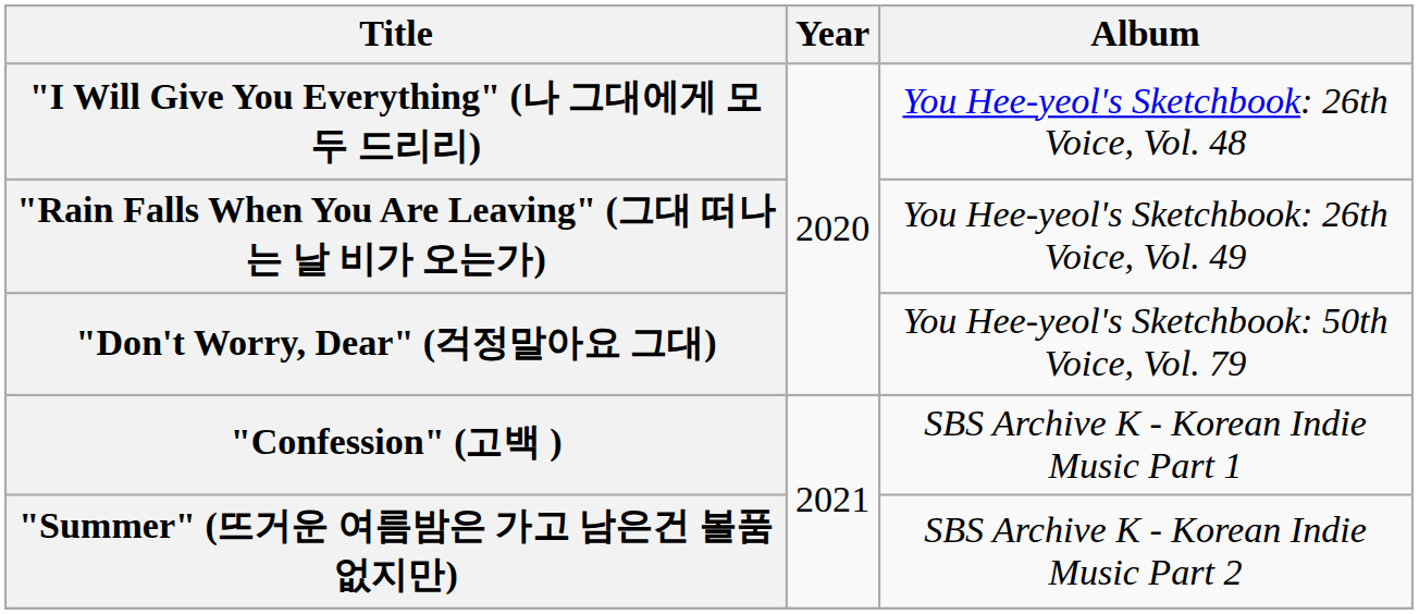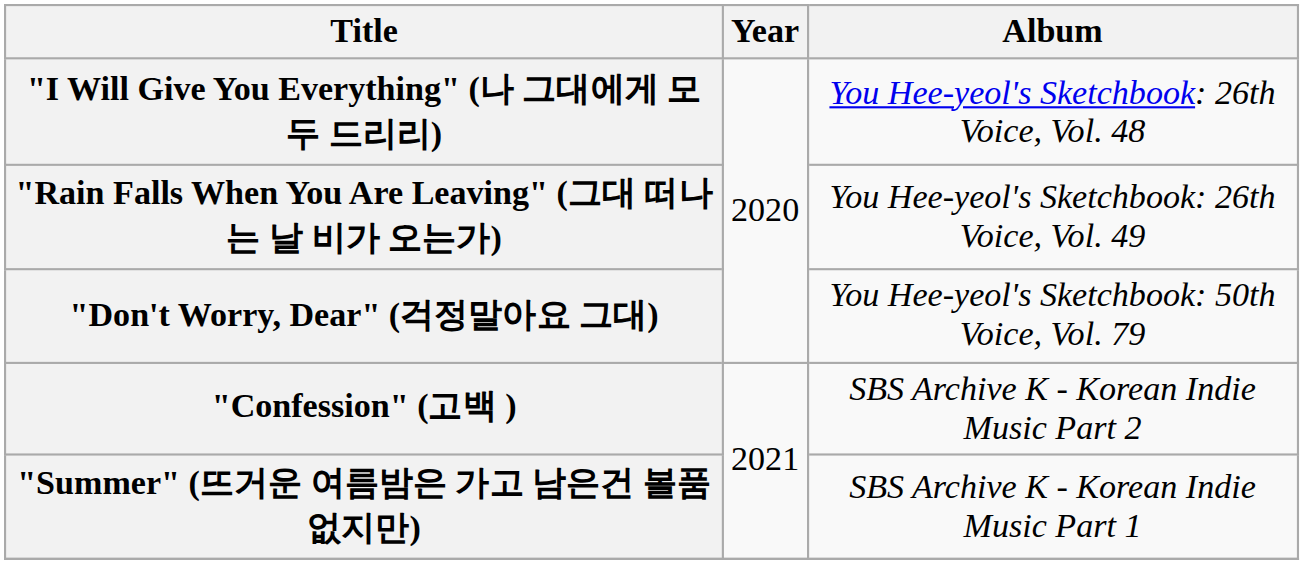 <table class="wikitable plainrowheaders" style="text-align:center;">
 <tr>
 <th scope="col">Title</th>
 <th scope="col">Year</th>
 <th scope="col">Album</th>
 </tr>
 <tr>
 <th scope="row">"I Will Give You Everything" (나 그대에게 모두 드리리)<br></th>
 <td rowspan="3">2020</td>
 <td><em><a href='#'>You Hee-yeol's Sketchbook</a>: 26th Voice, Vol. 48</em></td>
 </tr>
 <tr>
 <th scope="row">"Rain Falls When You Are Leaving" (그대 떠나는 날 비가 오는가)<br></th>
 <td><em>You Hee-yeol's Sketchbook: 26th Voice, Vol. 49</em></td>
 </tr>
 <tr>
 <th scope="row">"Don't Worry, Dear" (걱정말아요 그대)<br></th>
 <td><em>You Hee-yeol's Sketchbook: 50th Voice, Vol. 79</em></td>
 </tr>
 <tr>
 <th scope="row">"Confession" (고백 )<br></th>
 <td rowspan="2">2021</td>
-<td><em>SBS Archive K - Korean Indie Music Part 1</em></td>
+<td><em>SBS Archive K - Korean Indie Music Part 2</em></td>
 </tr>
 <tr>
 <th scope="row">"Summer" (뜨거운 여름밤은 가고 남은건 볼품 없지만)</th>
-<td><em>SBS Archive K - Korean Indie Music Part 2</em></td>
+<td><em>SBS Archive K - Korean Indie Music Part 1</em></td>
 </tr>
 <tr>
 </tr>
 </table>
